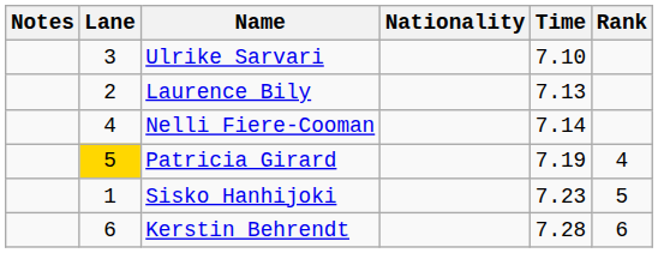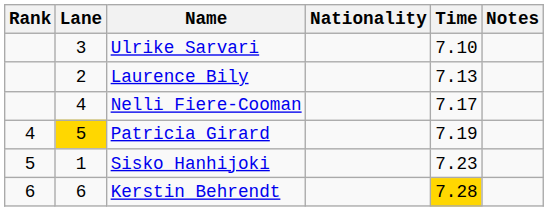 <table class="wikitable sortable" style="text-align:center">
 <tr>
-<th>Notes</th>
+<th>Rank</th>
 <th>Lane</th>
 <th>Name</th>
 <th>Nationality</th>
 <th>Time</th>
-<th>Rank</th>
+<th>Notes</th>
 </tr>
 <tr>
 <td></td>
 <td>3</td>
 <td align="left"><a href='#'>Ulrike Sarvari</a></td>
 <td align=left></td>
 <td>7.10</td>
 <td></td>
 </tr>
 <tr>
 <td></td>
 <td>2</td>
 <td align="left"><a href='#'>Laurence Bily</a></td>
 <td align=left></td>
 <td>7.13</td>
 <td></td>
 </tr>
 <tr>
 <td></td>
 <td>4</td>
 <td align="left"><a href='#'>Nelli Fiere-Cooman</a></td>
 <td align=left></td>
-<td>7.14</td>
+<td>7.17</td>
 <td></td>
 </tr>
 <tr>
-<td></td>
+<td>4</td>
 <td style="background: gold;">5</td>
 <td align="left"><a href='#'>Patricia Girard</a></td>
 <td align=left></td>
 <td>7.19</td>
-<td>4</td>
+<td></td>
 </tr>
 <tr>
-<td></td>
+<td>5</td>
 <td>1</td>
 <td align="left"><a href='#'>Sisko Hanhijoki</a></td>
 <td align=left></td>
 <td>7.23</td>
-<td>5</td>
+<td></td>
 </tr>
 <tr>
-<td></td>
+<td>6</td>
 <td>6</td>
 <td align="left"><a href='#'>Kerstin Behrendt</a></td>
 <td align=left></td>
-<td>7.28</td>
-<td>6</td>
+<td style="background: gold;">7.28</td>
+<td></td>
 </tr>
 </table>
